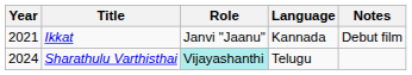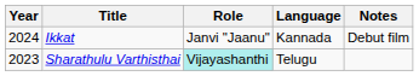 <table class="wikitable">
 <tr>
 <th>Year</th>
 <th>Title</th>
 <th>Role</th>
 <th>Language</th>
 <th>Notes</th>
 </tr>
 <tr>
-<td>2021</td>
+<td>2024</td>
 <td><em><a href='#'>Ikkat</a></em></td>
 <td>Janvi "Jaanu"</td>
 <td>Kannada</td>
 <td>Debut film</td>
 </tr>
 <tr>
-<td>2024</td>
+<td>2023</td>
 <td><em><a href='#'>Sharathulu Varthisthai</a></em></td>
 <td style="background: paleturquoise;">Vijayashanthi</td>
 <td>Telugu</td>
 <td></td>
 </tr>
 </table>
